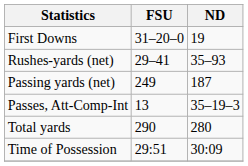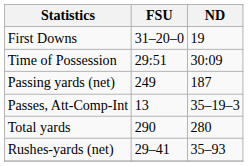 <table class="wikitable">
 <tr>
 <th>Statistics</th>
 <th>FSU</th>
 <th>ND</th>
 </tr>
 <tr>
 <td>First Downs</td>
 <td>31–20–0</td>
 <td>19</td>
 </tr>
 <tr>
-<td>Rushes-yards (net)</td>
-<td>29–41</td>
-<td>35–93</td>
+<td>Time of Possession</td>
+<td>29:51</td>
+<td>30:09</td>
 </tr>
 <tr>
 <td>Passing yards (net)</td>
 <td>249</td>
 <td>187</td>
 </tr>
 <tr>
 <td>Passes, Att-Comp-Int</td>
 <td>13</td>
 <td>35–19–3</td>
 </tr>
 <tr>
 <td>Total yards</td>
 <td>290</td>
 <td>280</td>
 </tr>
 <tr>
-<td>Time of Possession</td>
-<td>29:51</td>
-<td>30:09</td>
+<td>Rushes-yards (net)</td>
+<td>29–41</td>
+<td>35–93</td>
 </tr>
 <tr>
 </tr>
 </table>
